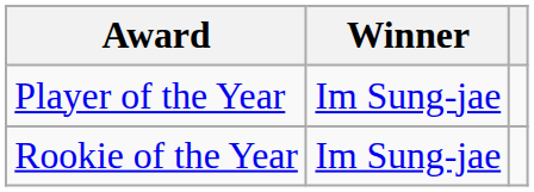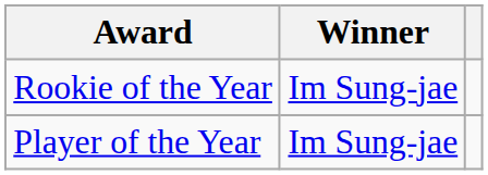 <table class="wikitable">
 <tr>
 <th>Award</th>
 <th>Winner</th>
 <th></th>
 </tr>
 <tr>
+<td><a href='#'>Rookie of the Year</a></td>
+<td> <a href='#'>Im Sung-jae</a></td>
+<td></td>
+</tr>
+<tr>
 <td><a href='#'>Player of the Year</a></td>
 <td> <a href='#'>Im Sung-jae</a></td>
 <td></td>
 </tr>
-<tr>
-<td><a href='#'>Rookie of the Year</a></td>
-<td> <a href='#'>Im Sung-jae</a></td>
-<td></td>
-</tr>
 </table>
